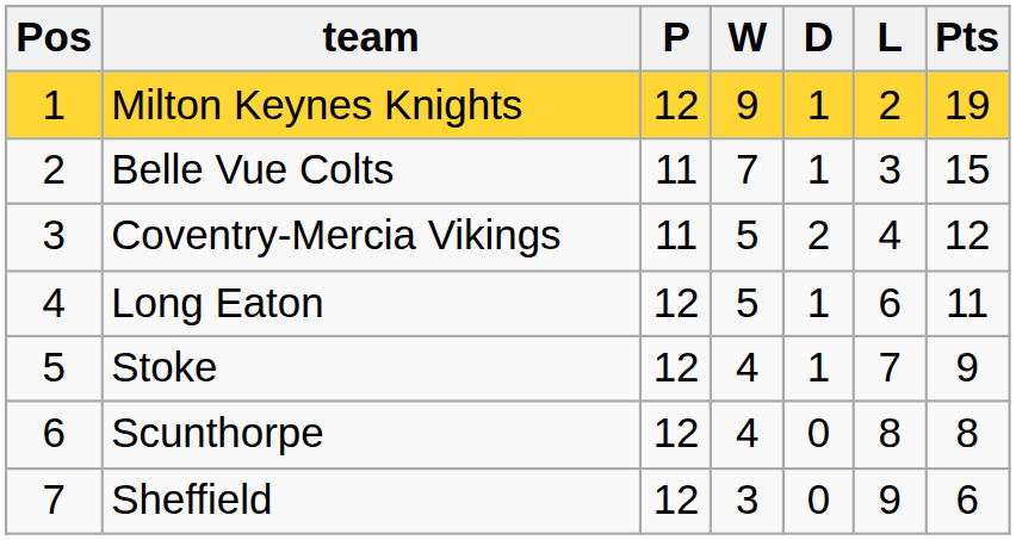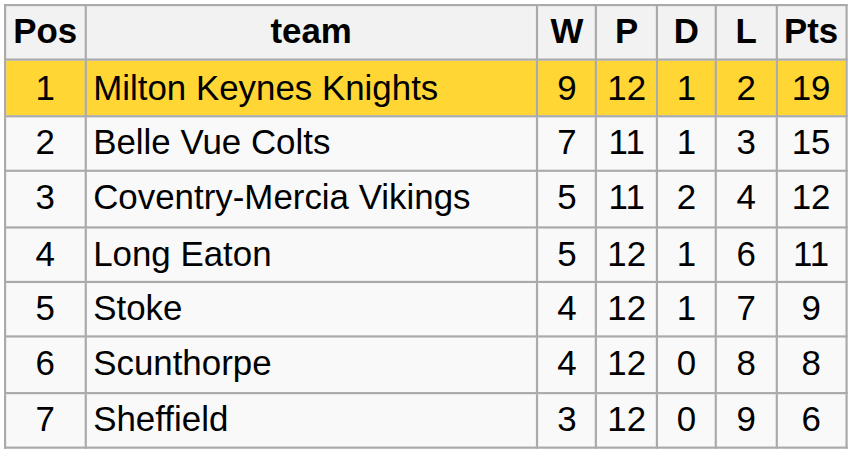 <table class="wikitable" style="font-size: 100%">
 <tr>
 <th width=20>Pos</th>
 <th width=200>team</th>
+<th width=20>W</th>
 <th width=20>P</th>
-<th width=20>W</th>
 <th width=20>D</th>
 <th width=20>L</th>
 <th width=20>Pts</th>
 </tr>
 <tr align=center style="background: #FFD633;">
 <td>1</td>
 <td align="left">Milton Keynes Knights</td>
+<td>9</td>
 <td>12</td>
-<td>9</td>
 <td>1</td>
 <td>2</td>
 <td>19</td>
 </tr>
 <tr align=center>
 <td>2</td>
 <td align="left">Belle Vue Colts</td>
+<td>7</td>
 <td>11</td>
-<td>7</td>
 <td>1</td>
 <td>3</td>
 <td>15</td>
 </tr>
 <tr align=center>
 <td>3</td>
 <td align="left">Coventry-Mercia Vikings</td>
+<td>5</td>
 <td>11</td>
-<td>5</td>
 <td>2</td>
 <td>4</td>
 <td>12</td>
 </tr>
 <tr align=center>
 <td>4</td>
 <td align="left">Long Eaton</td>
+<td>5</td>
 <td>12</td>
-<td>5</td>
 <td>1</td>
 <td>6</td>
 <td>11</td>
 </tr>
 <tr align=center>
 <td>5</td>
 <td align="left">Stoke</td>
+<td>4</td>
 <td>12</td>
-<td>4</td>
 <td>1</td>
 <td>7</td>
 <td>9</td>
 </tr>
 <tr align=center>
 <td>6</td>
 <td align="left">Scunthorpe</td>
+<td>4</td>
 <td>12</td>
-<td>4</td>
 <td>0</td>
 <td>8</td>
 <td>8</td>
 </tr>
 <tr align=center>
 <td>7</td>
 <td align="left">Sheffield</td>
+<td>3</td>
 <td>12</td>
-<td>3</td>
 <td>0</td>
 <td>9</td>
 <td>6</td>
 </tr>
 </table>
